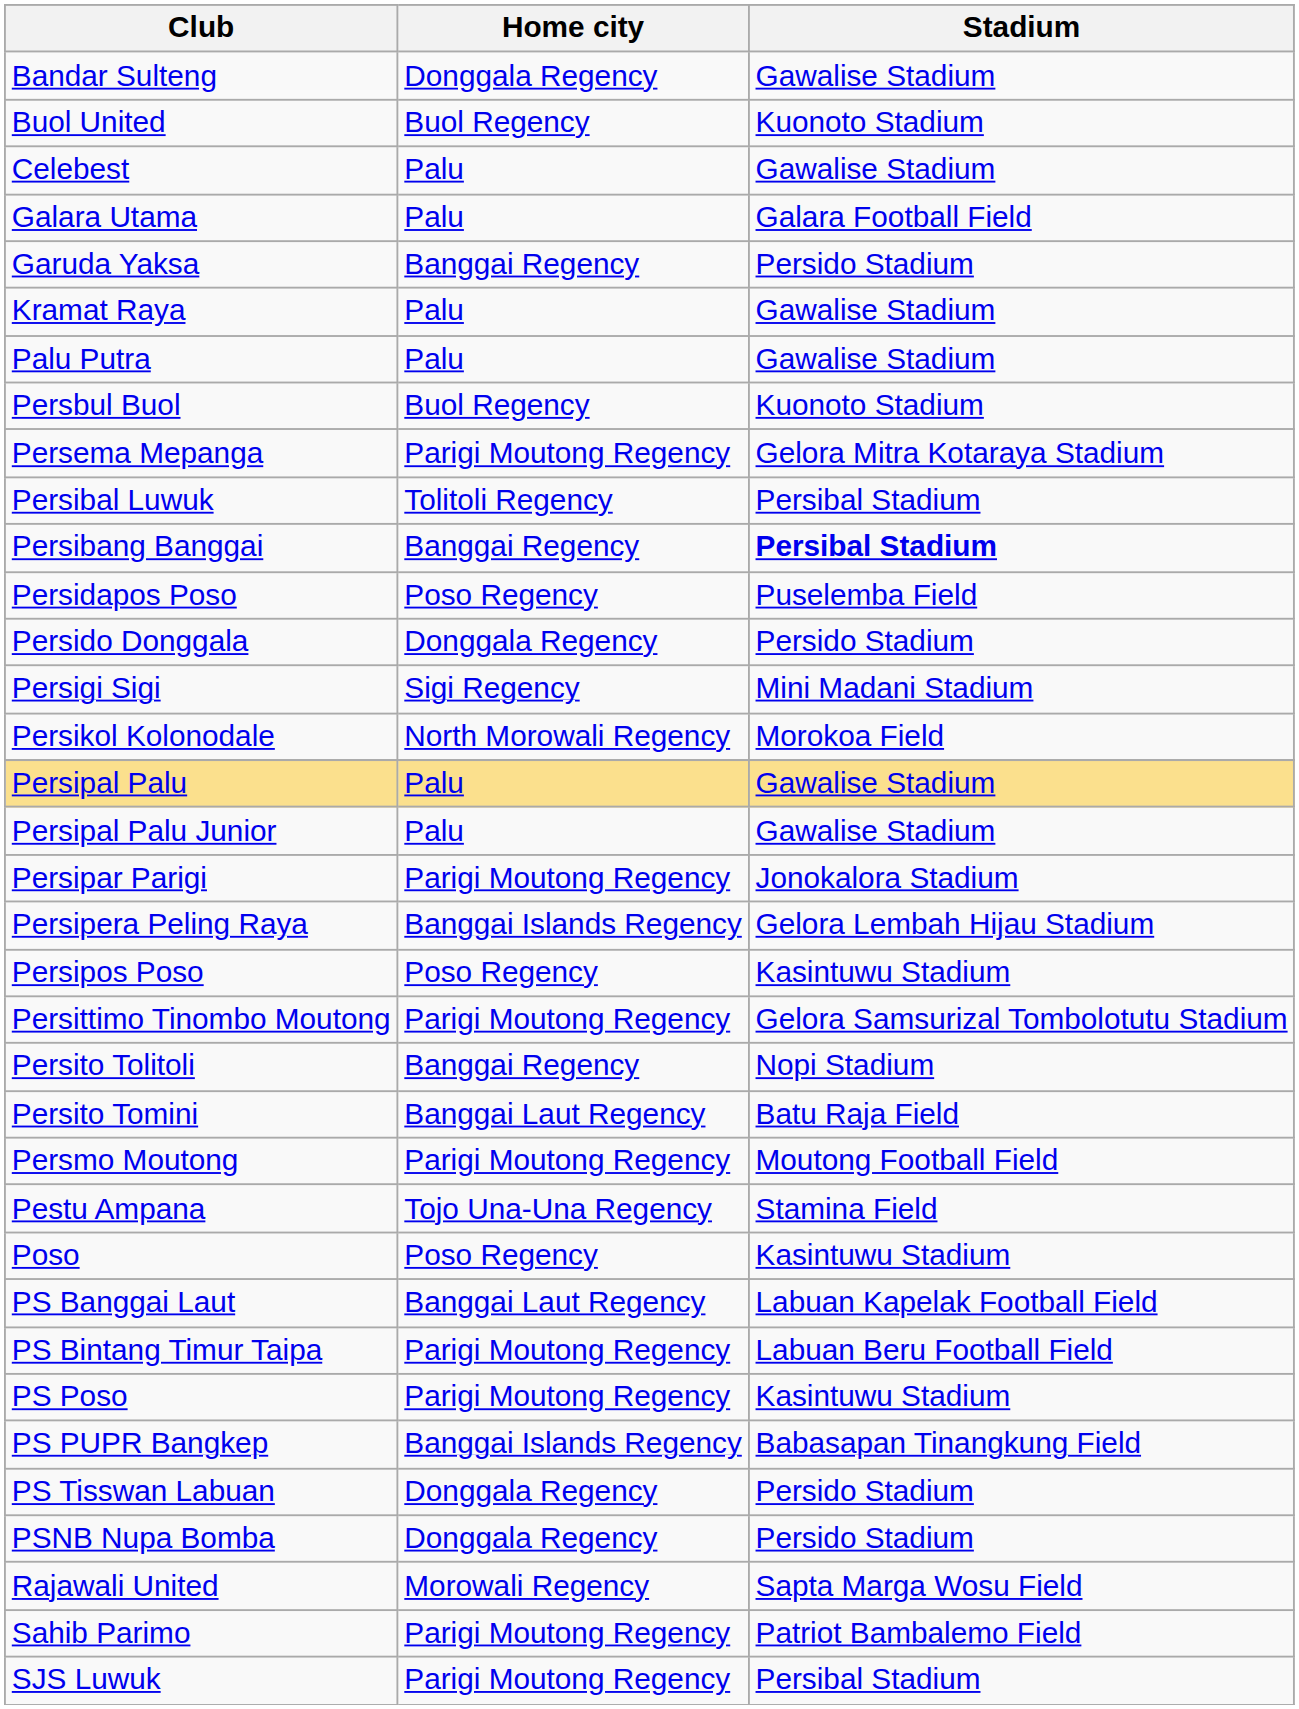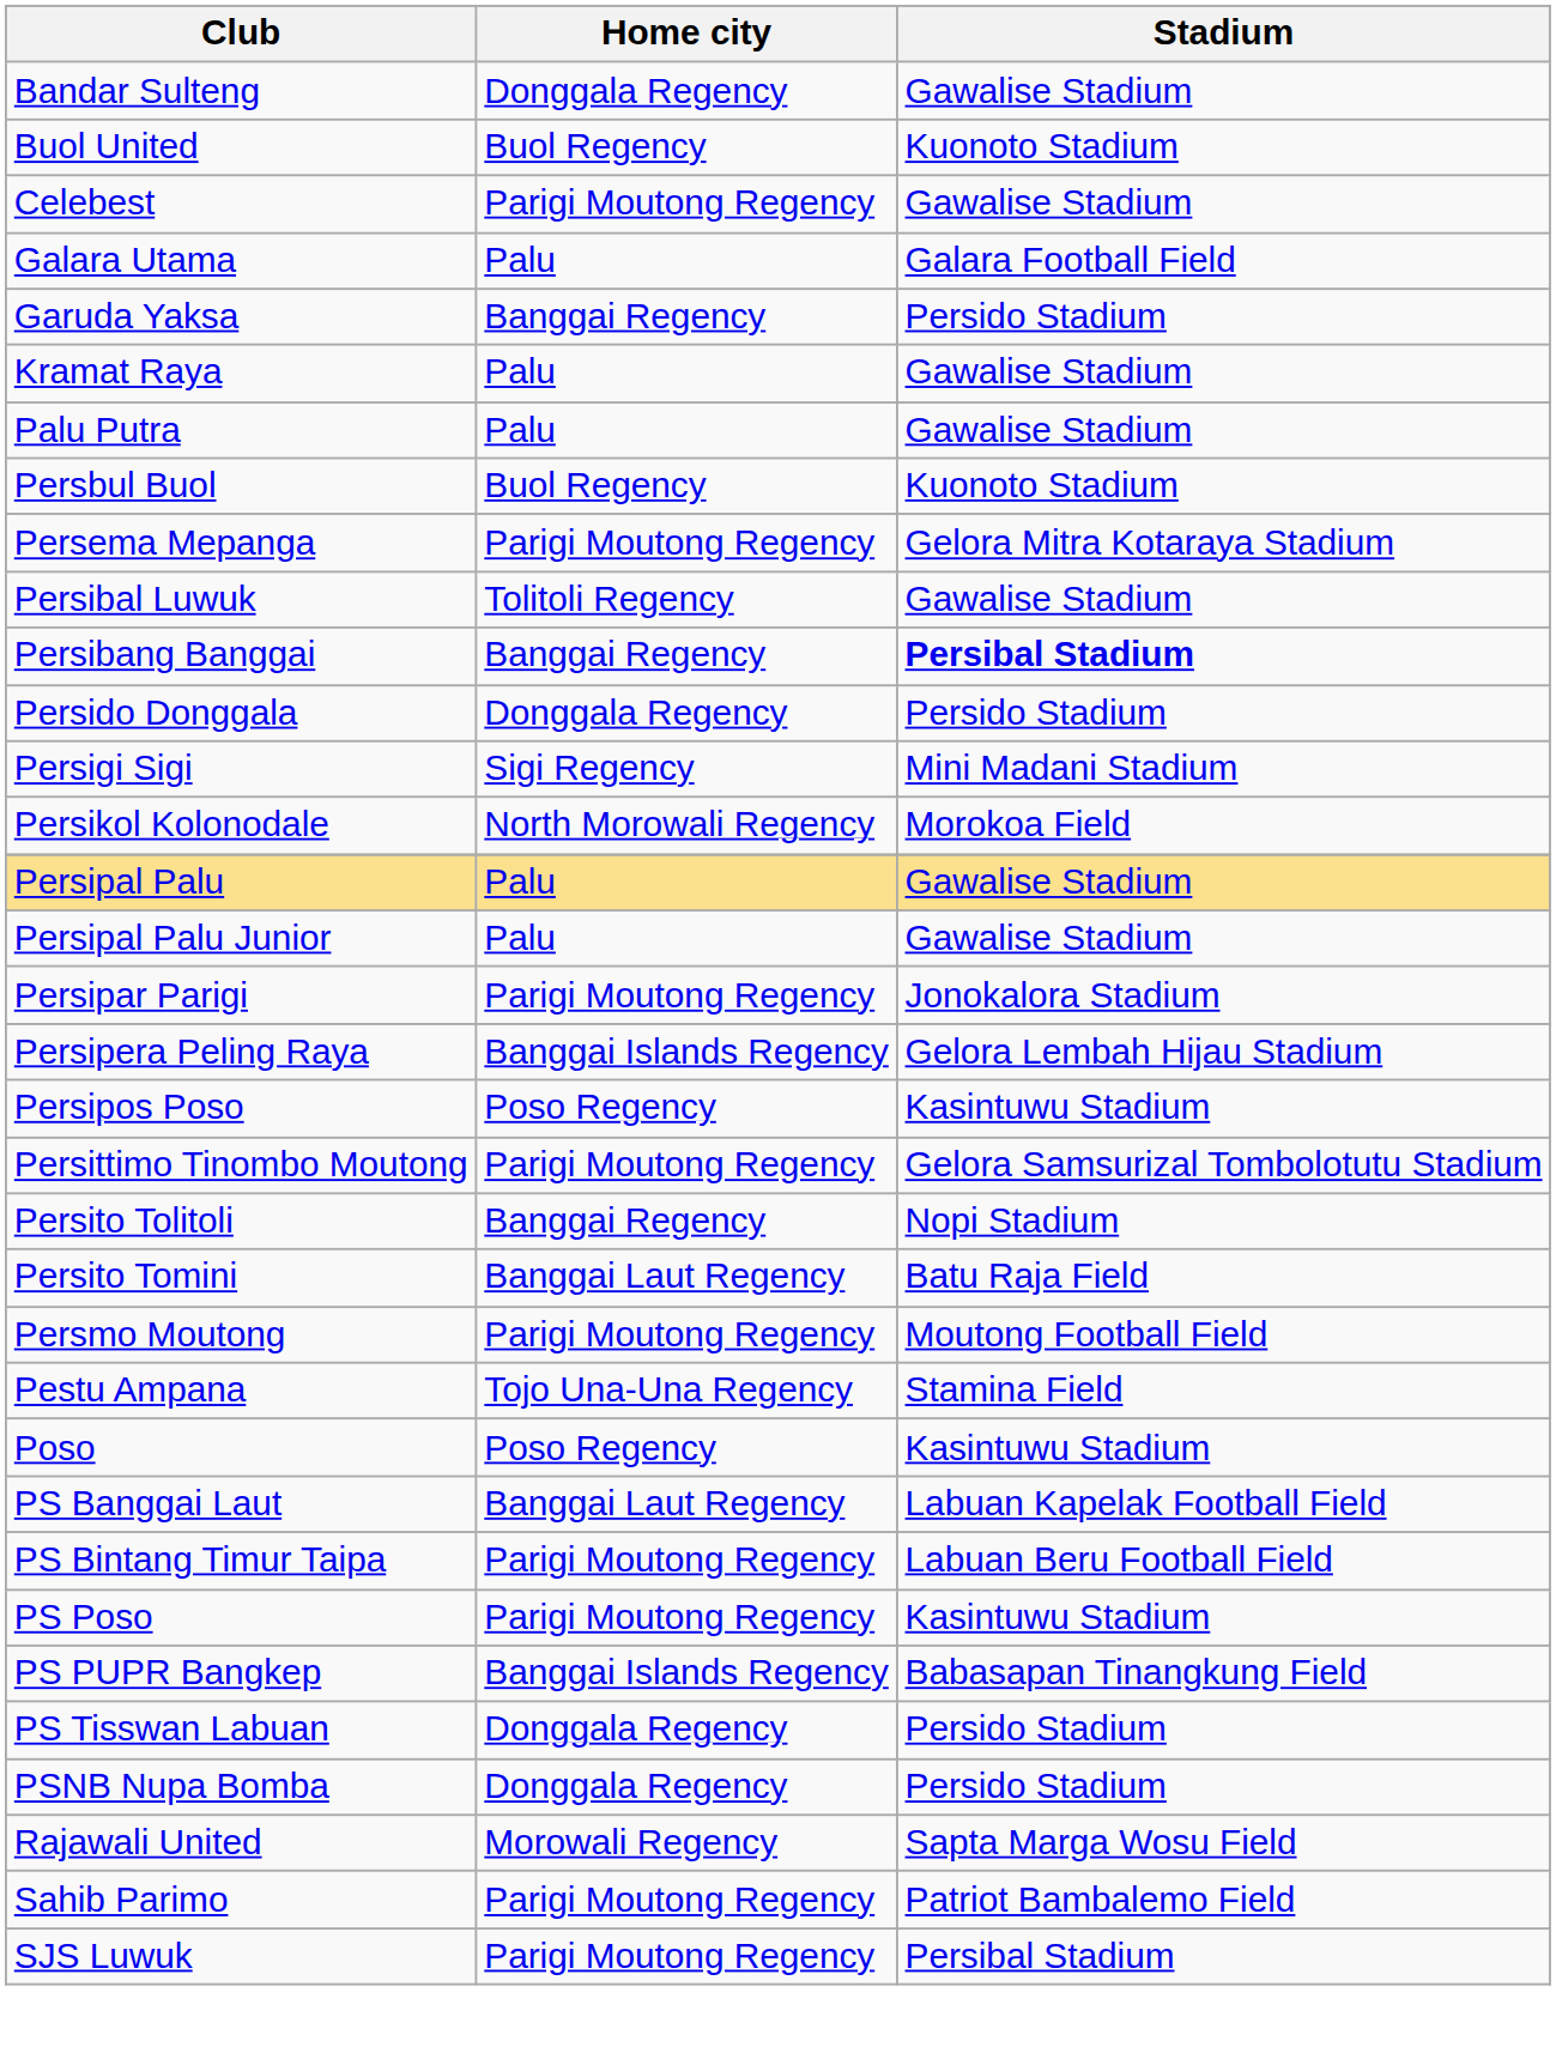 <table class="wikitable sortable">
 <tr>
 <th>Club</th>
 <th>Home city</th>
 <th>Stadium</th>
 </tr>
 <tr>
 <td><a href='#'>Bandar Sulteng</a></td>
 <td><a href='#'>Donggala Regency</a></td>
 <td><a href='#'>Gawalise Stadium</a></td>
 </tr>
 <tr>
 <td><a href='#'>Buol United</a></td>
 <td><a href='#'>Buol Regency</a></td>
 <td><a href='#'>Kuonoto Stadium</a></td>
 </tr>
 <tr>
 <td><a href='#'>Celebest</a></td>
-<td><a href='#'>Palu</a></td>
+<td><a href='#'>Parigi Moutong Regency</a></td>
 <td><a href='#'>Gawalise Stadium</a></td>
 </tr>
 <tr>
 <td><a href='#'>Galara Utama</a></td>
 <td><a href='#'>Palu</a></td>
 <td><a href='#'>Galara Football Field</a></td>
 </tr>
 <tr>
 <td><a href='#'>Garuda Yaksa</a></td>
 <td><a href='#'>Banggai Regency</a></td>
 <td><a href='#'>Persido Stadium</a></td>
 </tr>
 <tr>
 <td><a href='#'>Kramat Raya</a></td>
 <td><a href='#'>Palu</a></td>
 <td><a href='#'>Gawalise Stadium</a></td>
 </tr>
 <tr>
 <td><a href='#'>Palu Putra</a></td>
 <td><a href='#'>Palu</a></td>
 <td><a href='#'>Gawalise Stadium</a></td>
 </tr>
 <tr>
 <td><a href='#'>Persbul Buol</a></td>
 <td><a href='#'>Buol Regency</a></td>
 <td><a href='#'>Kuonoto Stadium</a></td>
 </tr>
 <tr>
 <td><a href='#'>Persema Mepanga</a></td>
 <td><a href='#'>Parigi Moutong Regency</a></td>
 <td><a href='#'>Gelora Mitra Kotaraya Stadium</a></td>
 </tr>
 <tr>
 <td><a href='#'>Persibal Luwuk</a></td>
 <td><a href='#'>Tolitoli Regency</a></td>
-<td><a href='#'>Persibal Stadium</a></td>
+<td><a href='#'>Gawalise Stadium</a></td>
 </tr>
 <tr>
 <td><a href='#'>Persibang Banggai</a></td>
 <td><a href='#'>Banggai Regency</a></td>
 <td><strong><a href='#'>Persibal Stadium</a></strong></td>
-</tr>
-<tr>
-<td><a href='#'>Persidapos Poso</a></td>
-<td><a href='#'>Poso Regency</a></td>
-<td><a href='#'>Puselemba Field</a></td>
 </tr>
 <tr>
 <td><a href='#'>Persido Donggala</a></td>
 <td><a href='#'>Donggala Regency</a></td>
 <td><a href='#'>Persido Stadium</a></td>
 </tr>
 <tr>
 <td><a href='#'>Persigi Sigi</a></td>
 <td><a href='#'>Sigi Regency</a></td>
 <td><a href='#'>Mini Madani Stadium</a></td>
 </tr>
 <tr>
 <td><a href='#'>Persikol Kolonodale</a></td>
 <td><a href='#'>North Morowali Regency</a></td>
 <td><a href='#'>Morokoa Field</a></td>
 </tr>
 <tr>
 </tr>
 <tr style="background:#fbe08d;">
 <td><a href='#'>Persipal Palu</a></td>
 <td><a href='#'>Palu</a></td>
 <td><a href='#'>Gawalise Stadium</a></td>
 </tr>
 <tr>
 <td><a href='#'>Persipal Palu Junior</a></td>
 <td><a href='#'>Palu</a></td>
 <td><a href='#'>Gawalise Stadium</a></td>
 </tr>
 <tr>
 <td><a href='#'>Persipar Parigi</a></td>
 <td><a href='#'>Parigi Moutong Regency</a></td>
 <td><a href='#'>Jonokalora Stadium</a></td>
 </tr>
 <tr>
 <td><a href='#'>Persipera Peling Raya</a></td>
 <td><a href='#'>Banggai Islands Regency</a></td>
 <td><a href='#'>Gelora Lembah Hijau Stadium</a></td>
 </tr>
 <tr>
 <td><a href='#'>Persipos Poso</a></td>
 <td><a href='#'>Poso Regency</a></td>
 <td><a href='#'>Kasintuwu Stadium</a></td>
 </tr>
 <tr>
 <td><a href='#'>Persittimo Tinombo Moutong</a></td>
 <td><a href='#'>Parigi Moutong Regency</a></td>
 <td><a href='#'>Gelora Samsurizal Tombolotutu Stadium</a></td>
 </tr>
 <tr>
 <td><a href='#'>Persito Tolitoli</a></td>
 <td><a href='#'>Banggai Regency</a></td>
 <td><a href='#'>Nopi Stadium</a></td>
 </tr>
 <tr>
 <td><a href='#'>Persito Tomini</a></td>
 <td><a href='#'>Banggai Laut Regency</a></td>
 <td><a href='#'>Batu Raja Field</a></td>
 </tr>
 <tr>
 <td><a href='#'>Persmo Moutong</a></td>
 <td><a href='#'>Parigi Moutong Regency</a></td>
 <td><a href='#'>Moutong Football Field</a></td>
 </tr>
 <tr>
 <td><a href='#'>Pestu Ampana</a></td>
 <td><a href='#'>Tojo Una-Una Regency</a></td>
 <td><a href='#'>Stamina Field</a></td>
 </tr>
 <tr>
 <td><a href='#'>Poso</a></td>
 <td><a href='#'>Poso Regency</a></td>
 <td><a href='#'>Kasintuwu Stadium</a></td>
 </tr>
 <tr>
 <td><a href='#'>PS Banggai Laut</a></td>
 <td><a href='#'>Banggai Laut Regency</a></td>
 <td><a href='#'>Labuan Kapelak Football Field</a></td>
 </tr>
 <tr>
 <td><a href='#'>PS Bintang Timur Taipa</a></td>
 <td><a href='#'>Parigi Moutong Regency</a></td>
 <td><a href='#'>Labuan Beru Football Field</a></td>
 </tr>
 <tr>
 <td><a href='#'>PS Poso</a></td>
 <td><a href='#'>Parigi Moutong Regency</a></td>
 <td><a href='#'>Kasintuwu Stadium</a></td>
 </tr>
 <tr>
 <td><a href='#'>PS PUPR Bangkep</a></td>
 <td><a href='#'>Banggai Islands Regency</a></td>
 <td><a href='#'>Babasapan Tinangkung Field</a></td>
 </tr>
 <tr>
 <td><a href='#'>PS Tisswan Labuan</a></td>
 <td><a href='#'>Donggala Regency</a></td>
 <td><a href='#'>Persido Stadium</a></td>
 </tr>
 <tr>
 <td><a href='#'>PSNB Nupa Bomba</a></td>
 <td><a href='#'>Donggala Regency</a></td>
 <td><a href='#'>Persido Stadium</a></td>
 </tr>
 <tr>
 <td><a href='#'>Rajawali United</a></td>
 <td><a href='#'>Morowali Regency</a></td>
 <td><a href='#'>Sapta Marga Wosu Field</a></td>
 </tr>
 <tr>
 <td><a href='#'>Sahib Parimo</a></td>
 <td><a href='#'>Parigi Moutong Regency</a></td>
 <td><a href='#'>Patriot Bambalemo Field</a></td>
 </tr>
 <tr>
 <td><a href='#'>SJS Luwuk</a></td>
 <td><a href='#'>Parigi Moutong Regency</a></td>
 <td><a href='#'>Persibal Stadium</a></td>
 </tr>
 </table>
